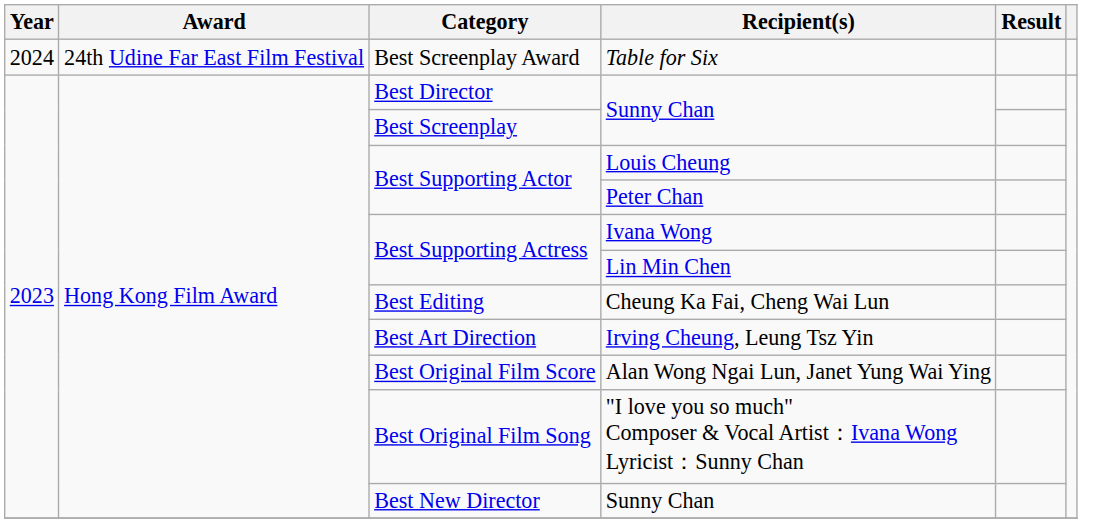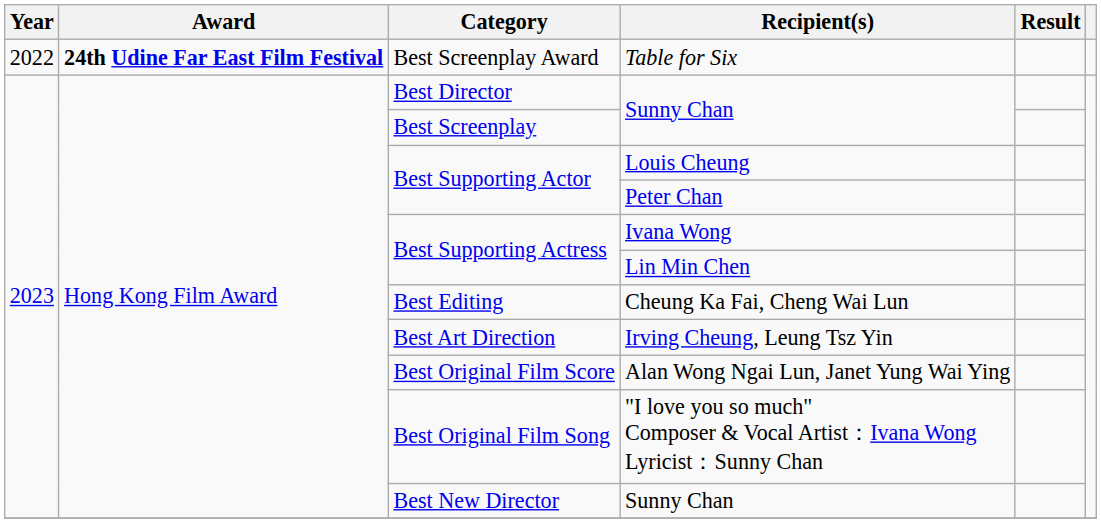 <table class="wikitable plainrowheaders sortable">
 <tr>
 <th scope="col">Year</th>
 <th scope="col">Award</th>
 <th scope="col">Category</th>
 <th scope="col">Recipient(s)</th>
 <th scope="col">Result</th>
 <th scope="col" class="unsortable"></th>
 </tr>
 <tr>
-<td rowspan="1">2024</td>
-<td scope="row">24th <a href='#'>Udine Far East Film Festival</a></td>
+<td rowspan="1">2022</td>
+<td scope="row"><strong>24th <a href='#'>Udine Far East Film Festival</a></strong></td>
 <td>Best Screenplay Award</td>
 <td><em>Table for Six</em></td>
 <td></td>
 <td align="center"></td>
 </tr>
 <tr>
 <td rowspan=11><a href='#'>2023</a></td>
 <td rowspan=11><a href='#'>Hong Kong Film Award</a></td>
 <td><a href='#'>Best Director</a></td>
 <td rowspan=2><a href='#'>Sunny Chan</a></td>
 <td></td>
 <td align="center" rowspan=11></td>
 </tr>
 <tr>
 <td><a href='#'>Best Screenplay</a></td>
 <td></td>
 </tr>
 <tr>
 <td rowspan=2><a href='#'>Best Supporting Actor</a></td>
 <td><a href='#'>Louis Cheung</a></td>
 <td></td>
 </tr>
 <tr>
 <td><a href='#'>Peter Chan</a></td>
 <td></td>
 </tr>
 <tr>
 <td rowspan=2><a href='#'>Best Supporting Actress</a></td>
 <td><a href='#'>Ivana Wong</a></td>
 <td></td>
 </tr>
 <tr>
 <td><a href='#'>Lin Min Chen</a></td>
 <td></td>
 </tr>
 <tr>
 <td><a href='#'>Best Editing</a></td>
 <td>Cheung Ka Fai, Cheng Wai Lun</td>
 <td></td>
 </tr>
 <tr>
 <td><a href='#'>Best Art Direction</a></td>
 <td><a href='#'>Irving Cheung</a>, Leung Tsz Yin</td>
 <td></td>
 </tr>
 <tr>
 <td><a href='#'>Best Original Film Score</a></td>
 <td>Alan Wong Ngai Lun, Janet Yung Wai Ying</td>
 <td></td>
 </tr>
 <tr>
 <td><a href='#'>Best Original Film Song</a></td>
 <td>"I love you so much"<br>Composer & Vocal Artist：<a href='#'>Ivana Wong</a><br>Lyricist：Sunny Chan</td>
 <td></td>
 </tr>
 <tr>
 <td><a href='#'>Best New Director</a></td>
 <td>Sunny Chan</td>
 <td></td>
 </tr>
 <tr>
 </tr>
 </table>
